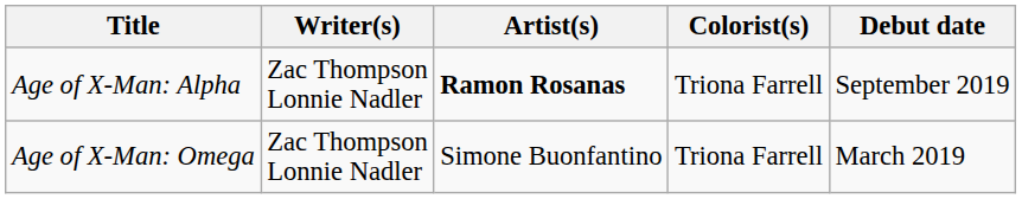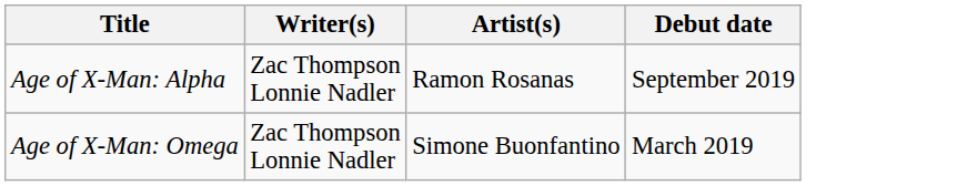 <table class="wikitable">
 <tr>
 <th scope="col">Title</th>
 <th scope="col">Writer(s)</th>
 <th scope="col">Artist(s)</th>
-<th scope="col">Colorist(s)</th>
 <th scope="col">Debut date</th>
 </tr>
 <tr>
 <td><em>Age of X-Man: Alpha</em></td>
 <td>Zac Thompson<br>Lonnie Nadler</td>
-<td><strong>Ramon Rosanas</strong></td>
-<td>Triona Farrell</td>
+<td>Ramon Rosanas</td>
 <td>September 2019</td>
 </tr>
 <tr>
 <td><em>Age of X-Man: Omega</em></td>
 <td>Zac Thompson<br>Lonnie Nadler</td>
 <td>Simone Buonfantino</td>
-<td>Triona Farrell</td>
 <td>March 2019</td>
 </tr>
 </table>
